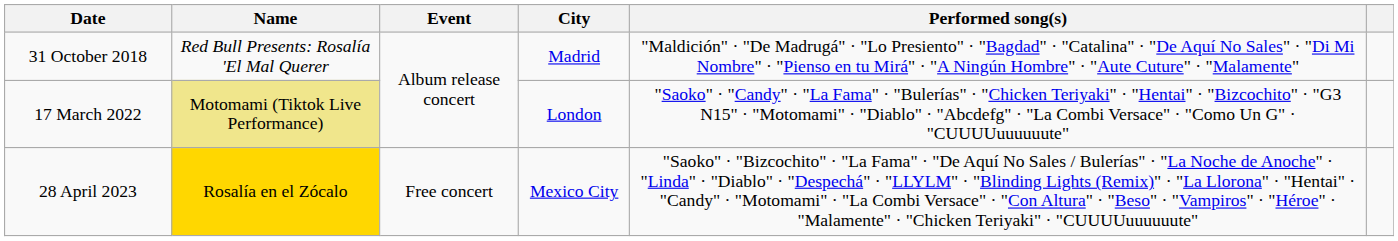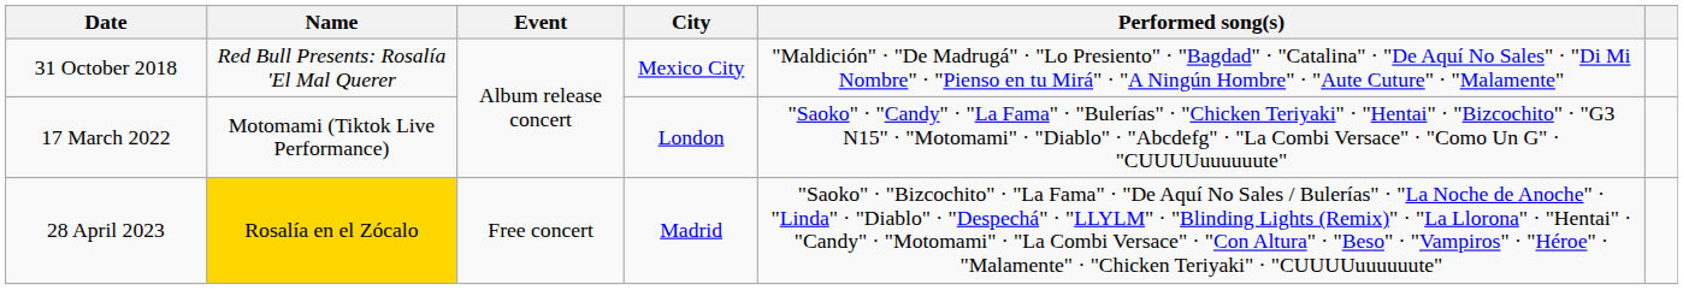 <table class="wikitable sortable plainrowheaders" style="text-align:center;" width="100%">
 <tr>
 <th style="width:12%;">Date</th>
 <th style="width:15%;">Name</th>
 <th style="width:10%;">Event</th>
 <th style="width:8%;">City</th>
 <th>Performed song(s)</th>
 <th scope="col" width="2%" class="unsortable"></th>
 </tr>
 <tr>
 <td>31 October 2018</td>
 <td><em>Red Bull Presents: Rosalía 'El Mal Querer<strong></td>
 <td rowspan="2">Album release concert</td>
-<td><a href='#'>Madrid</a></td>
+<td><a href='#'>Mexico City</a></td>
 <td>"Maldición" · "De Madrugá" · "Lo Presiento" · "<a href='#'>Bagdad</a>" · "Catalina" · "<a href='#'>De Aquí No Sales</a>" · "<a href='#'>Di Mi Nombre</a>" · "<a href='#'>Pienso en tu Mirá</a>" · "<a href='#'>A Ningún Hombre</a>" · "<a href='#'>Aute Cuture</a>" · "<a href='#'>Malamente</a>"</td>
 <td></td>
 </tr>
 <tr>
 <td>17 March 2022</td>
-<td style="background: khaki;"></em>Motomami (Tiktok Live Performance)<em></td>
+<td></em>Motomami (Tiktok Live Performance)<em></td>
 <td><a href='#'>London</a></td>
 <td>"<a href='#'>Saoko</a>" · "<a href='#'>Candy</a>" · "<a href='#'>La Fama</a>" · "Bulerías" · "<a href='#'>Chicken Teriyaki</a>" · "<a href='#'>Hentai</a>" · "<a href='#'>Bizcochito</a>" · "G3 N15" · "Motomami" · "Diablo" · "Abcdefg" · "La Combi Versace" · "Como Un G" · "CUUUUuuuuuute"</td>
 <td></td>
 </tr>
 <tr>
 <td>28 April 2023</td>
 <td style="background: gold;"></em>Rosalía en el Zócalo<em></td>
 <td>Free concert</td>
-<td><a href='#'>Mexico City</a></td>
+<td><a href='#'>Madrid</a></td>
 <td>"Saoko" · "Bizcochito" · "La Fama" · "De Aquí No Sales / Bulerías" · "<a href='#'>La Noche de Anoche</a>" · "<a href='#'>Linda</a>" · "Diablo" · "<a href='#'>Despechá</a>" · "<a href='#'>LLYLM</a>" · "<a href='#'>Blinding Lights (Remix)</a>" · "<a href='#'>La Llorona</a>" · "Hentai" · "Candy" · "Motomami" · "La Combi Versace" · "<a href='#'>Con Altura</a>" · "<a href='#'>Beso</a>" · "<a href='#'>Vampiros</a>" · "<a href='#'>Héroe</a>" · "Malamente" · "Chicken Teriyaki" · "CUUUUuuuuuute"</td>
 <td></td>
 </tr>
 </table>
